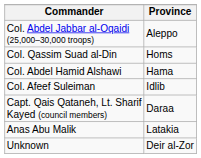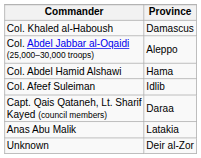 <table class="wikitable collapsible collapsed" style="float:left; margin:1em; font-size:85%;">
 <tr>
 </tr>
 <tr>
 <th>Commander</th>
 <th>Province</th>
 </tr>
 <tr>
+<td>Col. Khaled al-Haboush</td>
+<td>Damascus</td>
+</tr>
+<tr>
 <td>Col. <a href='#'>Abdel Jabbar al-Oqaidi</a> <br> <small>(25,000–30,000 troops)</small></td>
 <td>Aleppo</td>
-</tr>
-<tr>
-<td>Col. Qassim Suad al-Din</td>
-<td>Homs</td>
 </tr>
 <tr>
 <td>Col. Abdel Hamid Alshawi</td>
 <td>Hama</td>
 </tr>
 <tr>
 <td>Col. Afeef Suleiman</td>
 <td>Idlib</td>
 </tr>
 <tr>
 <td>Capt. Qais Qataneh, Lt. Sharif <br> Kayed <small>(council members)</small></td>
 <td>Daraa</td>
 </tr>
 <tr>
 <td>Anas Abu Malik</td>
 <td>Latakia</td>
 </tr>
 <tr>
 <td>Unknown</td>
 <td>Deir al-Zor</td>
 </tr>
 </table>
